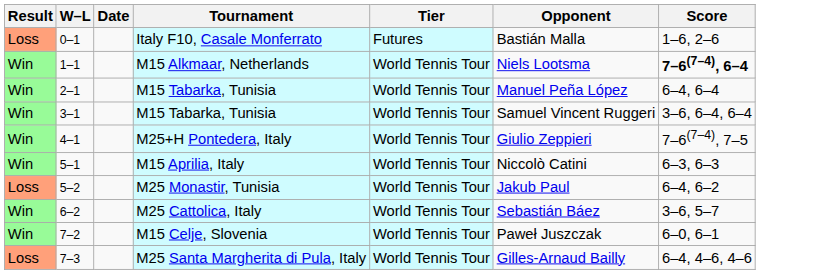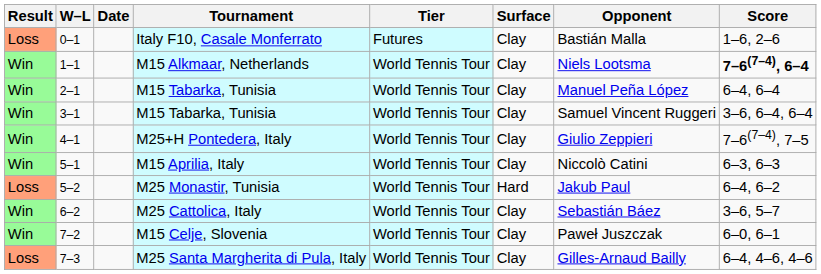 <table class="sortable wikitable">
 <tr>
 <th>Result</th>
 <th class="unsortable">W–L</th>
 <th>Date</th>
 <th>Tournament</th>
 <th>Tier</th>
+<th>Surface</th>
 <th>Opponent</th>
 <th class="unsortable">Score</th>
 </tr>
 <tr>
 <td bgcolor=FFA07A>Loss</td>
 <td><small>0–1</small></td>
 <td></td>
 <td style="background:#cffcff;">Italy F10, <a href='#'>Casale Monferrato</a></td>
 <td style="background:#cffcff;">Futures</td>
+<td>Clay</td>
 <td> Bastián Malla</td>
 <td>1–6, 2–6</td>
 </tr>
 <tr>
 <td bgcolor=98FB98>Win</td>
 <td><small>1–1</small></td>
 <td></td>
 <td style="background:#cffcff;">M15 <a href='#'>Alkmaar</a>, Netherlands</td>
 <td style="background:#cffcff;">World Tennis Tour</td>
+<td>Clay</td>
 <td> <a href='#'>Niels Lootsma</a></td>
 <td><strong>7–6<sup>(7–4)</sup>, 6–4</strong></td>
 </tr>
 <tr>
 <td bgcolor=98FB98>Win</td>
 <td><small>2–1</small></td>
 <td></td>
 <td style="background:#cffcff;">M15 <a href='#'>Tabarka</a>, Tunisia</td>
 <td style="background:#cffcff;">World Tennis Tour</td>
+<td>Clay</td>
 <td> <a href='#'>Manuel Peña López</a></td>
 <td>6–4, 6–4</td>
 </tr>
 <tr>
 <td bgcolor=98FB98>Win</td>
 <td><small>3–1</small></td>
 <td></td>
 <td style="background:#cffcff;">M15 Tabarka, Tunisia</td>
 <td style="background:#cffcff;">World Tennis Tour</td>
+<td>Clay</td>
 <td> Samuel Vincent Ruggeri</td>
 <td>3–6, 6–4, 6–4</td>
 </tr>
 <tr>
 <td bgcolor=98FB98>Win</td>
 <td><small>4–1</small></td>
 <td></td>
 <td style="background:#cffcff;">M25+H <a href='#'>Pontedera</a>, Italy</td>
 <td style="background:#cffcff;">World Tennis Tour</td>
+<td>Clay</td>
 <td> <a href='#'>Giulio Zeppieri</a></td>
 <td>7–6<sup>(7–4)</sup>, 7–5</td>
 </tr>
 <tr>
 <td bgcolor=98FB98>Win</td>
 <td><small>5–1</small></td>
 <td></td>
 <td style="background:#cffcff;">M15 <a href='#'>Aprilia</a>, Italy</td>
 <td style="background:#cffcff;">World Tennis Tour</td>
+<td>Clay</td>
 <td> Niccolò Catini</td>
 <td>6–3, 6–3</td>
 </tr>
 <tr>
 <td bgcolor=FFA07A>Loss</td>
 <td><small>5–2</small></td>
 <td></td>
 <td style="background:#cffcff;">M25 <a href='#'>Monastir</a>, Tunisia</td>
 <td style="background:#cffcff;">World Tennis Tour</td>
+<td>Hard</td>
 <td> <a href='#'>Jakub Paul</a></td>
 <td>6–4, 6–2</td>
 </tr>
 <tr>
 <td bgcolor=98FB98>Win</td>
 <td><small>6–2</small></td>
 <td></td>
 <td style="background:#cffcff;">M25 <a href='#'>Cattolica</a>, Italy</td>
 <td style="background:#cffcff;">World Tennis Tour</td>
+<td>Clay</td>
 <td> <a href='#'>Sebastián Báez</a></td>
 <td>3–6, 5–7</td>
 </tr>
 <tr>
 <td bgcolor=98FB98>Win</td>
 <td><small>7–2</small></td>
 <td></td>
 <td style="background:#cffcff;">M15 <a href='#'>Celje</a>, Slovenia</td>
 <td style="background:#cffcff;">World Tennis Tour</td>
+<td>Clay</td>
 <td> Paweł Juszczak</td>
 <td>6–0, 6–1</td>
 </tr>
 <tr>
 <td bgcolor=FFA07A>Loss</td>
 <td><small>7–3</small></td>
 <td></td>
 <td style="background:#cffcff;">M25 <a href='#'>Santa Margherita di Pula</a>, Italy</td>
 <td style="background:#cffcff;">World Tennis Tour</td>
+<td>Clay</td>
 <td> <a href='#'>Gilles-Arnaud Bailly</a></td>
 <td>6–4, 4–6, 4–6</td>
 </tr>
 </table>
